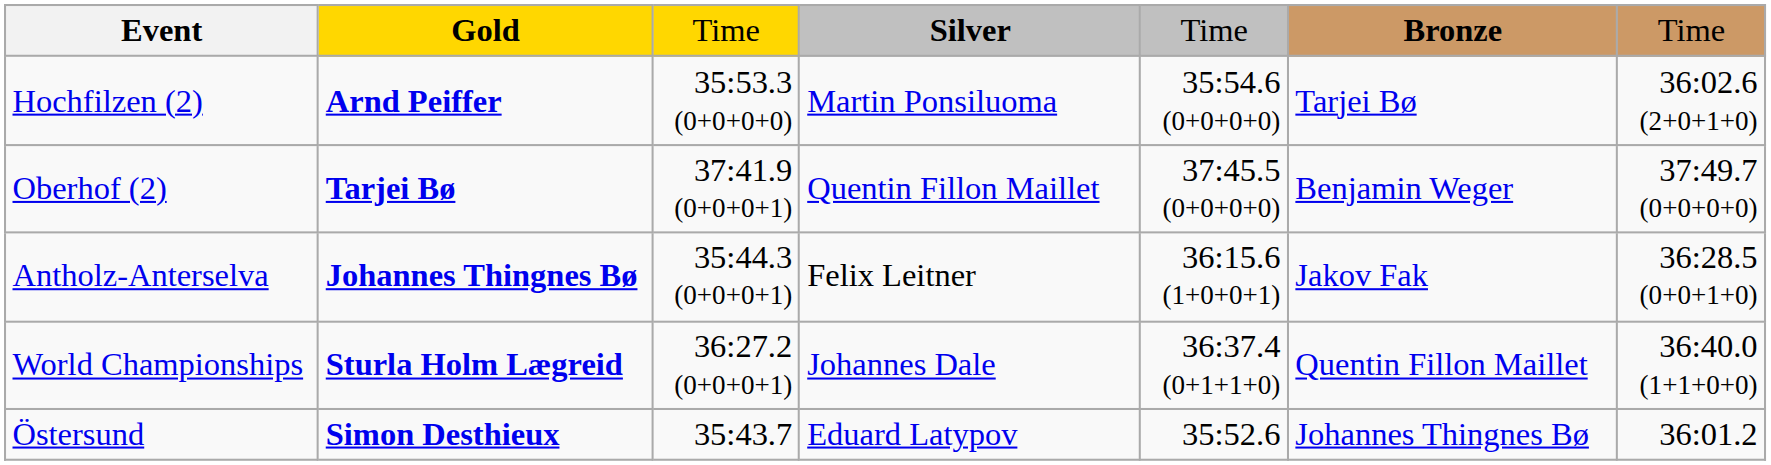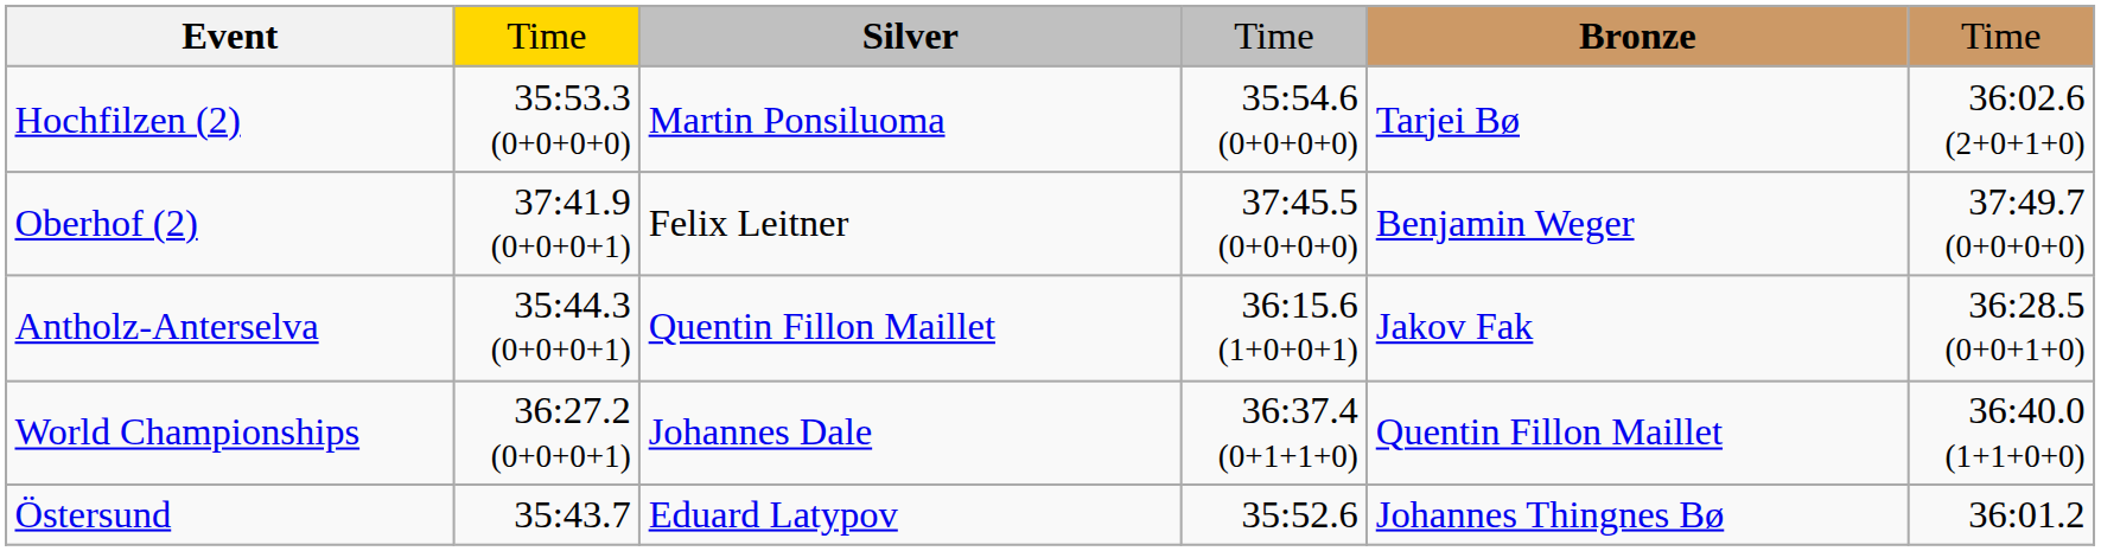 <table class="wikitable">
 <tr>
 <th width="180">Event</th>
-<th width="220" style="background:gold">Gold</th>
 <th width="70" style="background:gold;font-weight:normal">Time</th>
 <th width="220" style="background:silver">Silver</th>
 <th width="70" style="background:silver;font-weight:normal">Time</th>
 <th width="220" style="background:#CC9966">Bronze</th>
 <th width="70" style="background:#CC9966;font-weight:normal">Time</th>
 </tr>
 <tr>
 <td><a href='#'>Hochfilzen (2)</a><br></td>
-<td><strong><a href='#'>Arnd Peiffer</a></strong><br><small></small></td>
 <td align="right">35:53.3<br><small>(0+0+0+0)</small></td>
 <td><a href='#'>Martin Ponsiluoma</a><br><small></small></td>
 <td align="right">35:54.6<br><small>(0+0+0+0)</small></td>
 <td><a href='#'>Tarjei Bø</a><br><small></small></td>
 <td align="right">36:02.6<br><small>(2+0+1+0)</small></td>
 </tr>
 <tr>
 <td><a href='#'>Oberhof (2)</a><br></td>
-<td><strong><a href='#'>Tarjei Bø</a></strong><br><small></small></td>
 <td align="right">37:41.9<br><small>(0+0+0+1)</small></td>
-<td><a href='#'>Quentin Fillon Maillet</a><br><small></small></td>
+<td>Felix Leitner<br><small></small></td>
 <td align="right">37:45.5<br><small>(0+0+0+0)</small></td>
 <td><a href='#'>Benjamin Weger</a><br><small></small></td>
 <td align="right">37:49.7<br><small>(0+0+0+0)</small></td>
 </tr>
 <tr>
 <td><a href='#'>Antholz-Anterselva</a><br></td>
-<td><strong><a href='#'>Johannes Thingnes Bø</a></strong><br><small></small></td>
 <td align="right">35:44.3<br><small>(0+0+0+1)</small></td>
-<td>Felix Leitner<br><small></small></td>
+<td><a href='#'>Quentin Fillon Maillet</a><br><small></small></td>
 <td align="right">36:15.6<br><small>(1+0+0+1)</small></td>
 <td><a href='#'>Jakov Fak</a><br><small></small></td>
 <td align="right">36:28.5<br><small>(0+0+1+0)</small></td>
 </tr>
 <tr>
 <td><a href='#'>World Championships</a><br></td>
-<td><strong><a href='#'>Sturla Holm Lægreid</a></strong><br><small></small></td>
 <td align="right">36:27.2<br><small>(0+0+0+1)</small></td>
 <td><a href='#'>Johannes Dale</a><br><small></small></td>
 <td align="right">36:37.4<br><small>(0+1+1+0)</small></td>
 <td><a href='#'>Quentin Fillon Maillet</a><br><small></small></td>
 <td align="right">36:40.0<br><small>(1+1+0+0)</small></td>
 </tr>
 <tr>
 <td><a href='#'>Östersund</a><br></td>
-<td><strong><a href='#'>Simon Desthieux</a></strong><br></td>
 <td align="right">35:43.7 <br> </td>
 <td><a href='#'>Eduard Latypov</a> <br></td>
 <td align="right">35:52.6 <br> </td>
 <td><a href='#'>Johannes Thingnes Bø</a><br></td>
 <td align="right">36:01.2 <br> </td>
 </tr>
 </table>
